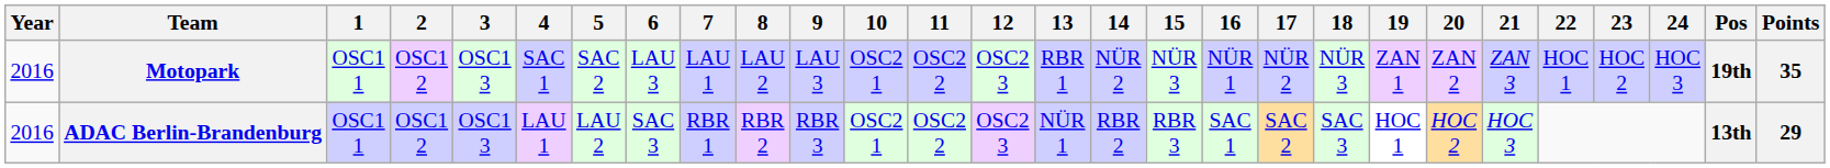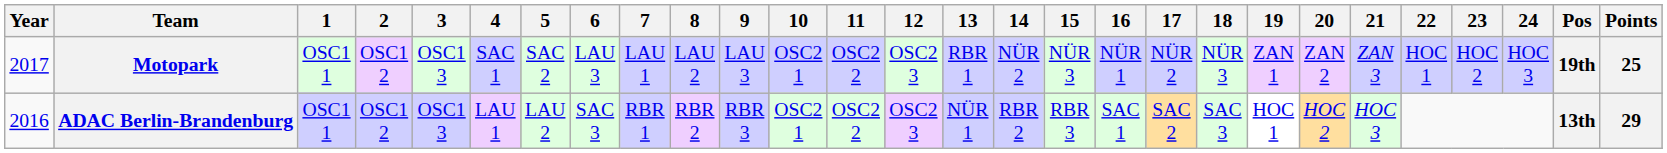 <table class="wikitable" style="text-align:center; font-size:85%">
 <tr>
 <th>Year</th>
 <th>Team</th>
 <th>1</th>
 <th>2</th>
 <th>3</th>
 <th>4</th>
 <th>5</th>
 <th>6</th>
 <th>7</th>
 <th>8</th>
 <th>9</th>
 <th>10</th>
 <th>11</th>
 <th>12</th>
 <th>13</th>
 <th>14</th>
 <th>15</th>
 <th>16</th>
 <th>17</th>
 <th>18</th>
 <th>19</th>
 <th>20</th>
 <th>21</th>
 <th>22</th>
 <th>23</th>
 <th>24</th>
 <th>Pos</th>
 <th>Points</th>
 </tr>
 <tr>
-<td><a href='#'>2016</a></td>
+<td><a href='#'>2017</a></td>
 <th nowrap><a href='#'>Motopark</a></th>
 <td style="background:#DFFFDF;"><a href='#'>OSC1<br>1</a><br></td>
 <td style="background:#EFCFFF;"><a href='#'>OSC1<br>2</a><br></td>
 <td style="background:#DFFFDF;"><a href='#'>OSC1<br>3</a><br></td>
 <td style="background:#CFCFFF;"><a href='#'>SAC<br>1</a><br></td>
 <td style="background:#DFFFDF;"><a href='#'>SAC<br>2</a><br></td>
 <td style="background:#DFFFDF;"><a href='#'>LAU<br>3</a><br></td>
 <td style="background:#CFCFFF;"><a href='#'>LAU<br>1</a><br></td>
 <td style="background:#CFCFFF;"><a href='#'>LAU<br>2</a><br></td>
 <td style="background:#CFCFFF;"><a href='#'>LAU<br>3</a><br></td>
 <td style="background:#CFCFFF;"><a href='#'>OSC2<br>1</a><br></td>
 <td style="background:#CFCFFF;"><a href='#'>OSC2<br>2</a><br></td>
 <td style="background:#DFFFDF;"><a href='#'>OSC2<br>3</a><br></td>
 <td style="background:#CFCFFF;"><a href='#'>RBR<br>1</a><br></td>
 <td style="background:#CFCFFF;"><a href='#'>NÜR<br>2</a><br></td>
 <td style="background:#DFFFDF;"><a href='#'>NÜR<br>3</a><br></td>
 <td style="background:#CFCFFF;"><a href='#'>NÜR<br>1</a><br></td>
 <td style="background:#CFCFFF;"><a href='#'>NÜR<br>2</a><br></td>
 <td style="background:#DFFFDF;"><a href='#'>NÜR<br>3</a><br></td>
 <td style="background:#EFCFFF;"><a href='#'>ZAN<br>1</a><br></td>
 <td style="background:#EFCFFF;"><a href='#'>ZAN<br>2</a><br></td>
 <td style="background:#CFCFFF;"><em><a href='#'>ZAN<br>3</a></em><br></td>
 <td style="background:#CFCFFF;"><a href='#'>HOC<br>1</a><br></td>
 <td style="background:#CFCFFF;"><a href='#'>HOC<br>2</a><br></td>
 <td style="background:#CFCFFF;"><a href='#'>HOC<br>3</a><br></td>
 <th>19th</th>
-<th>35</th>
+<th>25</th>
 </tr>
 <tr>
 <td><a href='#'>2016</a></td>
 <th nowrap><a href='#'>ADAC Berlin-Brandenburg</a></th>
 <td style="background:#CFCFFF;"><a href='#'>OSC1<br>1</a><br></td>
 <td style="background:#CFCFFF;"><a href='#'>OSC1<br>2</a><br></td>
 <td style="background:#CFCFFF;"><a href='#'>OSC1<br>3</a><br></td>
 <td style="background:#EFCFFF;"><a href='#'>LAU<br>1</a><br></td>
 <td style="background:#DFFFDF;"><a href='#'>LAU<br>2</a><br></td>
 <td style="background:#DFFFDF;"><a href='#'>SAC<br>3</a><br></td>
 <td style="background:#CFCFFF;"><a href='#'>RBR<br>1</a><br></td>
 <td style="background:#EFCFFF;"><a href='#'>RBR<br>2</a><br></td>
 <td style="background:#CFCFFF;"><a href='#'>RBR<br>3</a><br></td>
 <td style="background:#DFFFDF;"><a href='#'>OSC2<br>1</a><br></td>
 <td style="background:#DFFFDF;"><a href='#'>OSC2<br>2</a><br></td>
 <td style="background:#EFCFFF;"><a href='#'>OSC2<br>3</a><br></td>
 <td style="background:#CFCFFF;"><a href='#'>NÜR<br>1</a><br></td>
 <td style="background:#CFCFFF;"><a href='#'>RBR<br>2</a><br></td>
 <td style="background:#DFFFDF;"><a href='#'>RBR<br>3</a><br></td>
 <td style="background:#DFFFDF;"><a href='#'>SAC<br>1</a><br></td>
 <td style="background:#FFDF9F;"><a href='#'>SAC<br>2</a><br></td>
 <td style="background:#DFFFDF;"><a href='#'>SAC<br>3</a><br></td>
 <td style="background:#FFFFFF;"><a href='#'>HOC<br>1</a><br></td>
 <td style="background:#FFDF9F;"><em><a href='#'>HOC<br>2</a></em><br></td>
 <td style="background:#DFFFDF;"><em><a href='#'>HOC<br>3</a></em><br></td>
 <td colspan=3></td>
 <th>13th</th>
 <th>29</th>
 </tr>
 </table>
